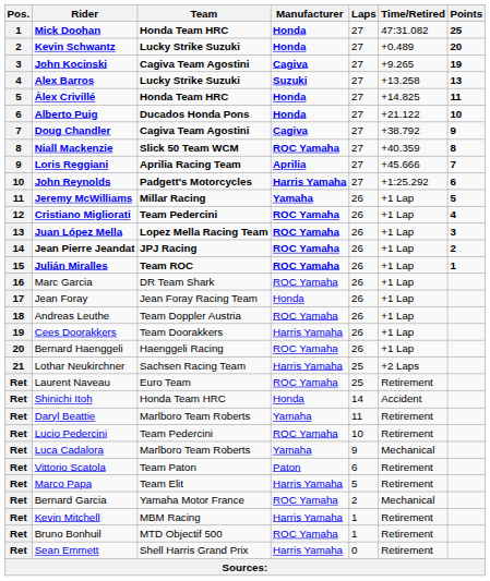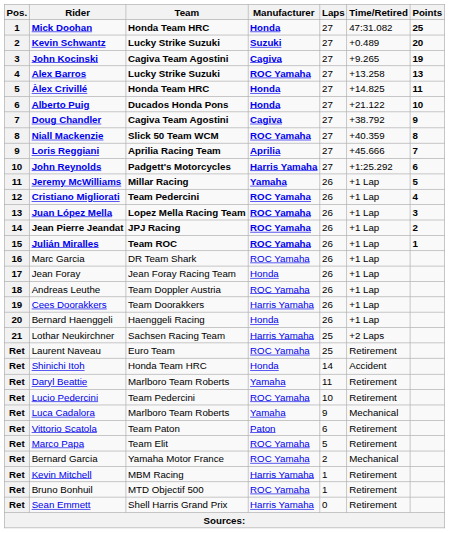 <table class="wikitable" style="font-size: 95%;">
 <tr>
 <th>Pos.</th>
 <th>Rider</th>
 <th>Team</th>
 <th>Manufacturer</th>
 <th>Laps</th>
 <th>Time/Retired</th>
 <th>Points</th>
 </tr>
 <tr>
 <th>1</th>
 <td> <strong><a href='#'>Mick Doohan</a></strong></td>
 <td><strong>Honda Team HRC</strong></td>
 <td><strong><a href='#'>Honda</a></strong></td>
 <td>27</td>
 <td>47:31.082</td>
 <td><strong>25</strong></td>
 </tr>
 <tr>
 <th>2</th>
 <td> <strong><a href='#'>Kevin Schwantz</a></strong></td>
 <td><strong>Lucky Strike Suzuki</strong></td>
-<td><strong><a href='#'>Honda</a></strong></td>
+<td><strong><a href='#'>Suzuki</a></strong></td>
 <td>27</td>
 <td>+0.489</td>
 <td><strong>20</strong></td>
 </tr>
 <tr>
 <th>3</th>
 <td> <strong><a href='#'>John Kocinski</a></strong></td>
 <td><strong>Cagiva Team Agostini</strong></td>
 <td><strong><a href='#'>Cagiva</a></strong></td>
 <td>27</td>
 <td>+9.265</td>
 <td><strong>19</strong></td>
 </tr>
 <tr>
 <th>4</th>
 <td> <strong><a href='#'>Alex Barros</a></strong></td>
 <td><strong>Lucky Strike Suzuki</strong></td>
-<td><strong><a href='#'>Suzuki</a></strong></td>
+<td><strong><a href='#'>ROC Yamaha</a></strong></td>
 <td>27</td>
 <td>+13.258</td>
 <td><strong>13</strong></td>
 </tr>
 <tr>
 <th>5</th>
 <td> <strong><a href='#'>Àlex Crivillé</a></strong></td>
 <td><strong>Honda Team HRC</strong></td>
 <td><strong><a href='#'>Honda</a></strong></td>
 <td>27</td>
 <td>+14.825</td>
 <td><strong>11</strong></td>
 </tr>
 <tr>
 <th>6</th>
 <td> <strong><a href='#'>Alberto Puig</a></strong></td>
 <td><strong>Ducados Honda Pons</strong></td>
 <td><strong><a href='#'>Honda</a></strong></td>
 <td>27</td>
 <td>+21.122</td>
 <td><strong>10</strong></td>
 </tr>
 <tr>
 <th>7</th>
 <td> <strong><a href='#'>Doug Chandler</a></strong></td>
 <td><strong>Cagiva Team Agostini</strong></td>
 <td><strong><a href='#'>Cagiva</a></strong></td>
 <td>27</td>
 <td>+38.792</td>
 <td><strong>9</strong></td>
 </tr>
 <tr>
 <th>8</th>
 <td> <strong><a href='#'>Niall Mackenzie</a></strong></td>
 <td><strong>Slick 50 Team WCM</strong></td>
 <td><strong><a href='#'>ROC Yamaha</a></strong></td>
 <td>27</td>
 <td>+40.359</td>
 <td><strong>8</strong></td>
 </tr>
 <tr>
 <th>9</th>
 <td> <strong><a href='#'>Loris Reggiani</a></strong></td>
 <td><strong>Aprilia Racing Team</strong></td>
 <td><strong><a href='#'>Aprilia</a></strong></td>
 <td>27</td>
 <td>+45.666</td>
 <td><strong>7</strong></td>
 </tr>
 <tr>
 <th>10</th>
 <td> <strong><a href='#'>John Reynolds</a></strong></td>
 <td><strong>Padgett's Motorcycles</strong></td>
 <td><strong><a href='#'>Harris Yamaha</a></strong></td>
 <td>27</td>
 <td>+1:25.292</td>
 <td><strong>6</strong></td>
 </tr>
 <tr>
 <th>11</th>
 <td> <strong><a href='#'>Jeremy McWilliams</a></strong></td>
 <td><strong>Millar Racing</strong></td>
 <td><strong><a href='#'>Yamaha</a></strong></td>
 <td>26</td>
 <td>+1 Lap</td>
 <td><strong>5</strong></td>
 </tr>
 <tr>
 <th>12</th>
 <td> <strong><a href='#'>Cristiano Migliorati</a></strong></td>
 <td><strong>Team Pedercini</strong></td>
 <td><strong><a href='#'>ROC Yamaha</a></strong></td>
 <td>26</td>
 <td>+1 Lap</td>
 <td><strong>4</strong></td>
 </tr>
 <tr>
 <th>13</th>
 <td> <strong><a href='#'>Juan López Mella</a></strong></td>
 <td><strong>Lopez Mella Racing Team</strong></td>
 <td><strong><a href='#'>ROC Yamaha</a></strong></td>
 <td>26</td>
 <td>+1 Lap</td>
 <td><strong>3</strong></td>
 </tr>
 <tr>
 <th>14</th>
 <td> <strong>Jean Pierre Jeandat</strong></td>
 <td><strong>JPJ Racing</strong></td>
 <td><strong><a href='#'>ROC Yamaha</a></strong></td>
 <td>26</td>
 <td>+1 Lap</td>
 <td><strong>2</strong></td>
 </tr>
 <tr>
 <th>15</th>
 <td> <strong><a href='#'>Julián Miralles</a></strong></td>
 <td><strong>Team ROC</strong></td>
 <td><strong><a href='#'>ROC Yamaha</a></strong></td>
 <td>26</td>
 <td>+1 Lap</td>
 <td><strong>1</strong></td>
 </tr>
 <tr>
 <th>16</th>
 <td> Marc Garcia</td>
 <td>DR Team Shark</td>
 <td><a href='#'>ROC Yamaha</a></td>
 <td>26</td>
 <td>+1 Lap</td>
 <td></td>
 </tr>
 <tr>
 <th>17</th>
 <td> Jean Foray</td>
 <td>Jean Foray Racing Team</td>
 <td><a href='#'>Honda</a></td>
 <td>26</td>
 <td>+1 Lap</td>
 <td></td>
 </tr>
 <tr>
 <th>18</th>
 <td> Andreas Leuthe</td>
 <td>Team Doppler Austria</td>
 <td><a href='#'>ROC Yamaha</a></td>
 <td>26</td>
 <td>+1 Lap</td>
 <td></td>
 </tr>
 <tr>
 <th>19</th>
 <td> <a href='#'>Cees Doorakkers</a></td>
 <td>Team Doorakkers</td>
 <td><a href='#'>Harris Yamaha</a></td>
 <td>26</td>
 <td>+1 Lap</td>
 <td></td>
 </tr>
 <tr>
 <th>20</th>
 <td> Bernard Haenggeli</td>
 <td>Haenggeli Racing</td>
-<td><a href='#'>ROC Yamaha</a></td>
+<td><a href='#'>Honda</a></td>
 <td>26</td>
 <td>+1 Lap</td>
 <td></td>
 </tr>
 <tr>
 <th>21</th>
 <td> Lothar Neukirchner</td>
 <td>Sachsen Racing Team</td>
 <td><a href='#'>Harris Yamaha</a></td>
 <td>25</td>
 <td>+2 Laps</td>
 <td></td>
 </tr>
 <tr>
 <th>Ret</th>
 <td> Laurent Naveau</td>
 <td>Euro Team</td>
 <td><a href='#'>ROC Yamaha</a></td>
 <td>25</td>
 <td>Retirement</td>
 <td></td>
 </tr>
 <tr>
 <th>Ret</th>
 <td> <a href='#'>Shinichi Itoh</a></td>
 <td>Honda Team HRC</td>
 <td><a href='#'>Honda</a></td>
 <td>14</td>
 <td>Accident</td>
 <td></td>
 </tr>
 <tr>
 <th>Ret</th>
 <td> <a href='#'>Daryl Beattie</a></td>
 <td>Marlboro Team Roberts</td>
 <td><a href='#'>Yamaha</a></td>
 <td>11</td>
 <td>Retirement</td>
 <td></td>
 </tr>
 <tr>
 <th>Ret</th>
 <td> <a href='#'>Lucio Pedercini</a></td>
 <td>Team Pedercini</td>
 <td><a href='#'>ROC Yamaha</a></td>
 <td>10</td>
 <td>Retirement</td>
 <td></td>
 </tr>
 <tr>
 <th>Ret</th>
 <td> <a href='#'>Luca Cadalora</a></td>
 <td>Marlboro Team Roberts</td>
 <td><a href='#'>Yamaha</a></td>
 <td>9</td>
 <td>Mechanical</td>
 <td></td>
 </tr>
 <tr>
 <th>Ret</th>
 <td> <a href='#'>Vittorio Scatola</a></td>
 <td>Team Paton</td>
 <td><a href='#'>Paton</a></td>
 <td>6</td>
 <td>Retirement</td>
 <td></td>
 </tr>
 <tr>
 <th>Ret</th>
 <td> <a href='#'>Marco Papa</a></td>
 <td>Team Elit</td>
-<td><a href='#'>Harris Yamaha</a></td>
+<td><a href='#'>ROC Yamaha</a></td>
 <td>5</td>
 <td>Retirement</td>
 <td></td>
 </tr>
 <tr>
 <th>Ret</th>
 <td> Bernard Garcia</td>
 <td>Yamaha Motor France</td>
 <td><a href='#'>ROC Yamaha</a></td>
 <td>2</td>
 <td>Mechanical</td>
 <td></td>
 </tr>
 <tr>
 <th>Ret</th>
 <td> <a href='#'>Kevin Mitchell</a></td>
 <td>MBM Racing</td>
 <td><a href='#'>Harris Yamaha</a></td>
 <td>1</td>
 <td>Retirement</td>
 <td></td>
 </tr>
 <tr>
 <th>Ret</th>
 <td> Bruno Bonhuil</td>
 <td>MTD Objectif 500</td>
 <td><a href='#'>ROC Yamaha</a></td>
 <td>1</td>
 <td>Retirement</td>
 <td></td>
 </tr>
 <tr>
 <th>Ret</th>
 <td> <a href='#'>Sean Emmett</a></td>
 <td>Shell Harris Grand Prix</td>
 <td><a href='#'>Harris Yamaha</a></td>
 <td>0</td>
 <td>Retirement</td>
 <td></td>
 </tr>
 <tr>
 <th colspan=8>Sources: </th>
 </tr>
 </table>
